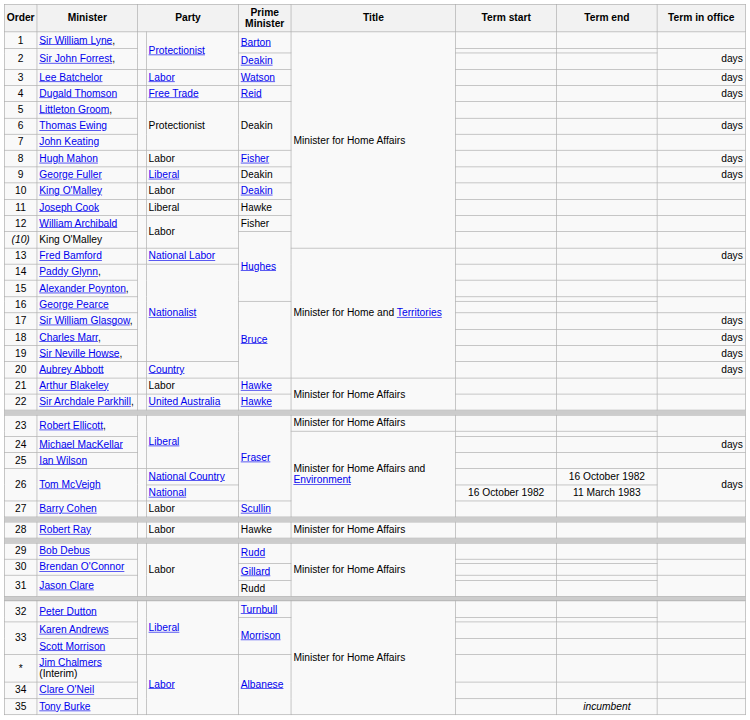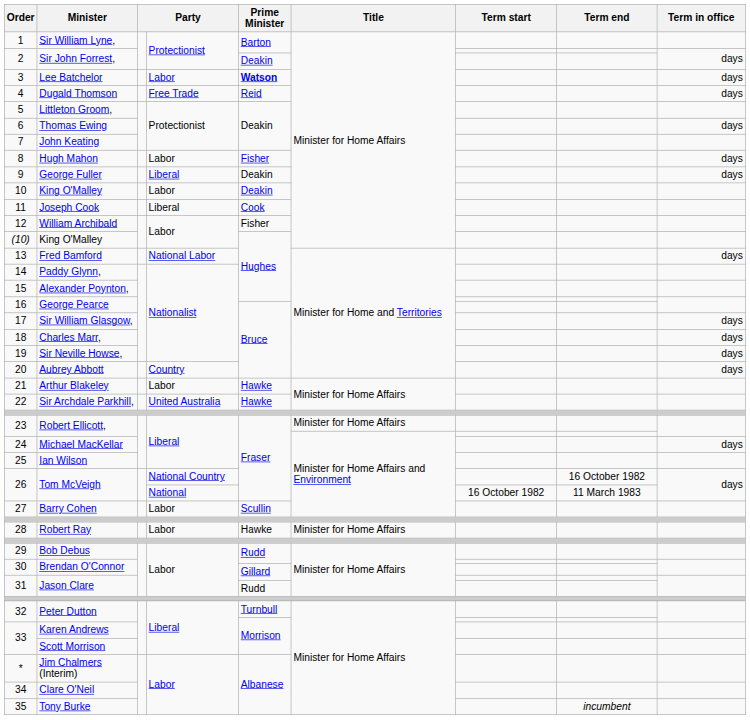 <table class="wikitable">
 <tr>
 <th width=5>Order</th>
 <th width=150>Minister</th>
 <th width=150 colspan=2>Party</th>
 <th width=75>Prime Minister</th>
 <th width=250>Title</th>
 <th width=150>Term start</th>
 <th width=150>Term end</th>
 <th width=130>Term in office</th>
 </tr>
 <tr>
 <td align=center>1</td>
 <td><a href='#'>Sir William Lyne</a>, </td>
 <td rowspan=3 > </td>
 <td rowspan=3><a href='#'>Protectionist</a></td>
 <td rowspan=2><a href='#'>Barton</a></td>
 <td rowspan=14>Minister for Home Affairs</td>
 <td align=center></td>
 <td align=center></td>
 <td align=right></td>
 </tr>
 <tr>
 <td rowspan=2 align=center>2</td>
 <td rowspan=2><a href='#'>Sir John Forrest</a>, </td>
 <td align=center></td>
 <td align=center></td>
 <td rowspan=2 align=right> days</td>
 </tr>
 <tr>
 <td><a href='#'>Deakin</a></td>
 <td align=center></td>
 <td align=center></td>
 </tr>
 <tr>
 <td align=center>3</td>
 <td><a href='#'>Lee Batchelor</a></td>
 <td> </td>
 <td><a href='#'>Labor</a></td>
-<td><a href='#'>Watson</a></td>
+<td><strong><a href='#'>Watson</a></strong></td>
 <td align=center></td>
 <td align=center></td>
 <td align=right> days</td>
 </tr>
 <tr>
 <td align=center>4</td>
 <td><a href='#'>Dugald Thomson</a></td>
 <td> </td>
 <td><a href='#'>Free Trade</a></td>
 <td><a href='#'>Reid</a></td>
 <td align=center></td>
 <td align=center></td>
 <td align=right> days</td>
 </tr>
 <tr>
 <td align=center>5</td>
 <td><a href='#'>Littleton Groom</a>, </td>
 <td rowspan=3 > </td>
 <td rowspan=3>Protectionist</td>
 <td rowspan=3>Deakin</td>
 <td align=center></td>
 <td align=center></td>
 <td align=right></td>
 </tr>
 <tr>
 <td align=center>6</td>
 <td><a href='#'>Thomas Ewing</a></td>
 <td align=center></td>
 <td align=center></td>
 <td align=right> days</td>
 </tr>
 <tr>
 <td align=center>7</td>
 <td><a href='#'>John Keating</a></td>
 <td align=center></td>
 <td align=center></td>
 <td align=right></td>
 </tr>
 <tr>
 <td align=center>8</td>
 <td><a href='#'>Hugh Mahon</a></td>
 <td> </td>
 <td>Labor</td>
 <td><a href='#'>Fisher</a></td>
 <td align=center></td>
 <td align=center></td>
 <td align=right> days</td>
 </tr>
 <tr>
 <td align=center>9</td>
 <td><a href='#'>George Fuller</a></td>
 <td> </td>
 <td><a href='#'>Liberal</a></td>
 <td>Deakin</td>
 <td align=center></td>
 <td align=center></td>
 <td align=right> days</td>
 </tr>
 <tr>
 <td align=center>10</td>
 <td><a href='#'>King O'Malley</a></td>
 <td> </td>
 <td>Labor</td>
 <td><a href='#'>Deakin</a></td>
 <td align=center></td>
 <td align=center></td>
 <td align=right></td>
 </tr>
 <tr>
 <td align=center>11</td>
 <td><a href='#'>Joseph Cook</a></td>
 <td> </td>
 <td>Liberal</td>
-<td>Hawke</td>
+<td><a href='#'>Cook</a></td>
 <td align=center></td>
 <td align=center></td>
 <td align=right></td>
 </tr>
 <tr>
 <td align=center>12</td>
 <td><a href='#'>William Archibald</a></td>
 <td rowspan=2 > </td>
 <td rowspan=2>Labor</td>
 <td>Fisher</td>
 <td align=center></td>
 <td align=center></td>
 <td align=right></td>
 </tr>
 <tr>
 <td align=center><em>(10)</em></td>
 <td>King O'Malley</td>
 <td rowspan=5><a href='#'>Hughes</a></td>
 <td align=center></td>
 <td align=center></td>
 <td align=right></td>
 </tr>
 <tr>
 <td align=center>13</td>
 <td><a href='#'>Fred Bamford</a></td>
 <td> </td>
 <td><a href='#'>National Labor</a></td>
 <td rowspan=9>Minister for Home and <a href='#'>Territories</a></td>
 <td align=center></td>
 <td align=center></td>
 <td align=right> days</td>
 </tr>
 <tr>
 <td align=center>14</td>
 <td><a href='#'>Paddy Glynn</a>, </td>
 <td rowspan=7 > </td>
 <td rowspan=7><a href='#'>Nationalist</a></td>
 <td align=center></td>
 <td align=center></td>
 <td align=right></td>
 </tr>
 <tr>
 <td align=center>15</td>
 <td><a href='#'>Alexander Poynton</a>, </td>
 <td align=center></td>
 <td align=center></td>
 <td align=right></td>
 </tr>
 <tr>
 <td rowspan=2 align=center>16</td>
 <td rowspan=2><a href='#'>George Pearce</a></td>
 <td align=center></td>
 <td align=center></td>
 <td rowspan=2 align=right><strong></strong></td>
 </tr>
 <tr>
 <td rowspan=5><a href='#'>Bruce</a></td>
 <td align=center></td>
 <td align=center></td>
 </tr>
 <tr>
 <td align=center>17</td>
 <td><a href='#'>Sir William Glasgow</a>, </td>
 <td align=center></td>
 <td align=center></td>
 <td align=right> days</td>
 </tr>
 <tr>
 <td align=center>18</td>
 <td><a href='#'>Charles Marr</a>, </td>
 <td align=center></td>
 <td align=center></td>
 <td align=right> days</td>
 </tr>
 <tr>
 <td align=center>19</td>
 <td><a href='#'>Sir Neville Howse</a>, </td>
 <td align=center></td>
 <td align=center></td>
 <td align=right> days</td>
 </tr>
 <tr>
 <td align=center>20</td>
 <td><a href='#'>Aubrey Abbott</a></td>
 <td> </td>
 <td><a href='#'>Country</a></td>
 <td align=center></td>
 <td align=center></td>
 <td align=right> days</td>
 </tr>
 <tr>
 <td align=center>21</td>
 <td><a href='#'>Arthur Blakeley</a></td>
 <td> </td>
 <td>Labor</td>
 <td><a href='#'>Hawke</a></td>
 <td rowspan=2>Minister for Home Affairs</td>
 <td align=center></td>
 <td align=center></td>
 <td align=right></td>
 </tr>
 <tr>
 <td align=center>22</td>
 <td><a href='#'>Sir Archdale Parkhill</a>, </td>
 <td> </td>
 <td><a href='#'>United Australia</a></td>
 <td><a href='#'>Hawke</a></td>
 <td align=center></td>
 <td align=center></td>
 <td align=right></td>
 </tr>
 <tr>
 <th colspan=9 style="background: #cccccc;"></th>
 </tr>
 <tr>
 <td rowspan=2 align=center>23</td>
 <td rowspan=2><a href='#'>Robert Ellicott</a>, </td>
 <td rowspan=4 > </td>
 <td rowspan=4><a href='#'>Liberal</a></td>
 <td rowspan=6><a href='#'>Fraser</a></td>
 <td>Minister for Home Affairs</td>
 <td align=center></td>
 <td align=center></td>
 <td rowspan=2 align=right></td>
 </tr>
 <tr>
 <td rowspan=6>Minister for Home Affairs and <a href='#'>Environment</a></td>
 <td align=center></td>
 <td align=center></td>
 </tr>
 <tr>
 <td align=center>24</td>
 <td><a href='#'>Michael MacKellar</a></td>
 <td align=center></td>
 <td align=center></td>
 <td align=right> days</td>
 </tr>
 <tr>
 <td align=center>25</td>
 <td><a href='#'>Ian Wilson</a></td>
 <td align=center></td>
 <td align=center></td>
 <td align=right></td>
 </tr>
 <tr>
 <td rowspan= 2 align=center>26</td>
 <td rowspan=2><a href='#'>Tom McVeigh</a></td>
 <td rowspan=2 > </td>
 <td><a href='#'>National Country</a></td>
 <td align=center></td>
 <td align=center>16 October 1982</td>
 <td rowspan= 2 align=right> days</td>
 </tr>
 <tr>
 <td><a href='#'>National</a></td>
 <td align=center>16 October 1982</td>
 <td align=center>11 March 1983</td>
 </tr>
 <tr>
 <td align=center>27</td>
 <td><a href='#'>Barry Cohen</a></td>
 <td> </td>
 <td>Labor</td>
 <td><a href='#'>Scullin</a></td>
 <td align=center></td>
 <td align=center></td>
 <td align=right></td>
 </tr>
 <tr>
 <th colspan=9 style="background: #cccccc;"></th>
 </tr>
 <tr>
 <td align=center>28</td>
 <td><a href='#'>Robert Ray</a></td>
 <td> </td>
 <td>Labor</td>
 <td>Hawke</td>
 <td>Minister for Home Affairs</td>
 <td align=center></td>
 <td align=center></td>
 <td align=right></td>
 </tr>
 <tr>
 <th colspan=9 style="background: #cccccc;"></th>
 </tr>
 <tr>
 <td align=center>29</td>
 <td><a href='#'>Bob Debus</a></td>
 <td rowspan=5 > </td>
 <td rowspan=5>Labor</td>
 <td rowspan=2><a href='#'>Rudd</a></td>
 <td rowspan=5>Minister for Home Affairs</td>
 <td align=center></td>
 <td align=center></td>
 <td align=right></td>
 </tr>
 <tr>
 <td rowspan=2 align=center>30</td>
 <td rowspan=2><a href='#'>Brendan O'Connor</a></td>
 <td align=center></td>
 <td align=center></td>
 <td rowspan=2 align=right></td>
 </tr>
 <tr>
 <td rowspan=2><a href='#'>Gillard</a></td>
 <td align=center></td>
 <td align=center></td>
 </tr>
 <tr>
 <td rowspan=2 align=center>31</td>
 <td rowspan=2><a href='#'>Jason Clare</a></td>
 <td align=center></td>
 <td align=center></td>
 <td rowspan=2 align=right></td>
 </tr>
 <tr>
 <td>Rudd</td>
 <td align=center></td>
 <td align=center></td>
 </tr>
 <tr>
 <th colspan=9 style="background: #cccccc;"></th>
 </tr>
 <tr>
 <td rowspan=2 align=center>32</td>
 <td rowspan=2><a href='#'>Peter Dutton</a></td>
 <td rowspan="4" > </td>
 <td rowspan="4"><a href='#'>Liberal</a></td>
 <td><a href='#'>Turnbull</a></td>
 <td rowspan="7">Minister for Home Affairs</td>
 <td align=center></td>
 <td align=center></td>
 <td rowspan=2 align=right></td>
 </tr>
 <tr>
 <td rowspan=3><a href='#'>Morrison</a></td>
 <td align=center></td>
 <td align=center></td>
 </tr>
 <tr>
 <td rowspan=2 align=center>33</td>
 <td><a href='#'>Karen Andrews</a></td>
 <td align=center></td>
 <td align=center></td>
 <td align=right></td>
 </tr>
 <tr>
 <td><a href='#'>Scott Morrison</a> </td>
 <td align=center></td>
 <td align=center></td>
 <td align=right></td>
 </tr>
 <tr>
 <td align=center>*</td>
 <td><a href='#'>Jim Chalmers</a> (Interim)</td>
 <td rowspan="3" > </td>
 <td rowspan="3"><a href='#'>Labor</a></td>
 <td rowspan="3"><a href='#'>Albanese</a></td>
 <td align=center></td>
 <td align=center></td>
 <td align=right></td>
 </tr>
 <tr>
 <td align=center>34</td>
 <td><a href='#'>Clare O'Neil</a></td>
 <td align=center></td>
 <td align=center></td>
 <td align=right></td>
 </tr>
 <tr>
 <td align=center>35</td>
 <td><a href='#'>Tony Burke</a></td>
 <td align=center></td>
 <td align=center><em>incumbent</em></td>
 <td align=right></td>
 </tr>
 </table>
